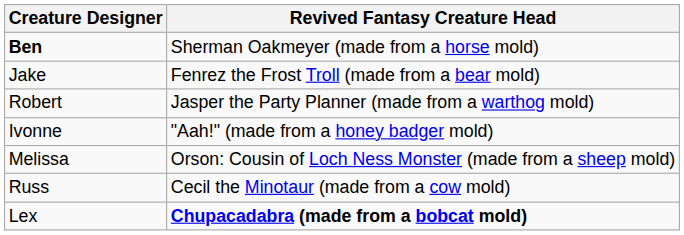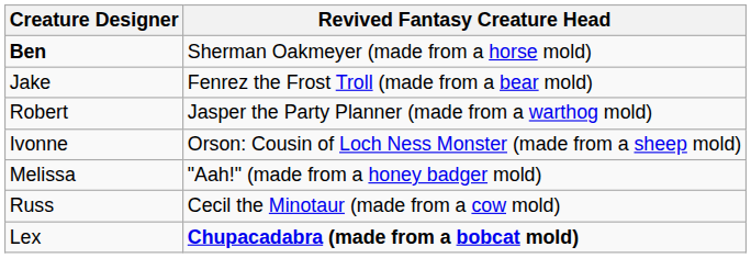 <table class="wikitable">
 <tr>
 <th>Creature Designer</th>
 <th>Revived Fantasy Creature Head</th>
 </tr>
 <tr>
 <td><strong>Ben</strong></td>
 <td>Sherman Oakmeyer (made from a <a href='#'>horse</a> mold)</td>
 </tr>
 <tr>
 <td>Jake</td>
 <td>Fenrez the Frost <a href='#'>Troll</a> (made from a <a href='#'>bear</a> mold)</td>
 </tr>
 <tr>
 <td>Robert</td>
 <td>Jasper the Party Planner (made from a <a href='#'>warthog</a> mold)</td>
 </tr>
 <tr>
 <td>Ivonne</td>
-<td>"Aah!" (made from a <a href='#'>honey badger</a> mold)</td>
+<td>Orson: Cousin of <a href='#'>Loch Ness Monster</a> (made from a <a href='#'>sheep</a> mold)</td>
 </tr>
 <tr>
 <td>Melissa</td>
-<td>Orson: Cousin of <a href='#'>Loch Ness Monster</a> (made from a <a href='#'>sheep</a> mold)</td>
+<td>"Aah!" (made from a <a href='#'>honey badger</a> mold)</td>
 </tr>
 <tr>
 <td>Russ</td>
 <td>Cecil the <a href='#'>Minotaur</a> (made from a <a href='#'>cow</a> mold)</td>
 </tr>
 <tr>
 <td>Lex</td>
 <td><strong><a href='#'>Chupacadabra</a> (made from a <a href='#'>bobcat</a> mold)</strong></td>
 </tr>
 </table>
